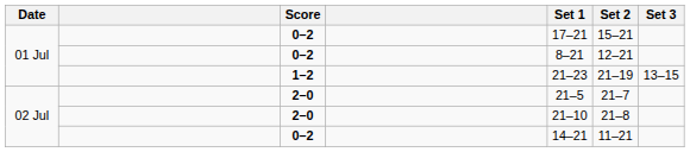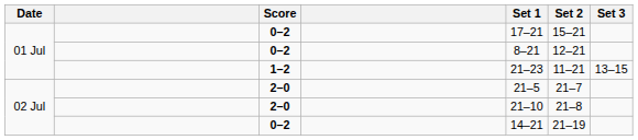 <table class="wikitable" style="text-align: center;">
 <tr>
 <th width="60">Date</th>
 <th align="right" width="270"></th>
 <th width="50">Score</th>
 <th align="left" width="270"></th>
 <th width="50">Set 1</th>
 <th width="50">Set 2</th>
 <th width="50">Set 3</th>
 </tr>
 <tr>
 <td rowspan=3>01 Jul</td>
 <td align=left></td>
 <td align=center><strong>0–2</strong></td>
 <td align=left><strong></strong></td>
 <td>17–21</td>
 <td>15–21</td>
 <td></td>
 </tr>
 <tr>
 <td align=left></td>
 <td align=center><strong>0–2</strong></td>
 <td align=left><strong></strong></td>
 <td>8–21</td>
 <td>12–21</td>
 <td></td>
 </tr>
 <tr>
 <td align=left></td>
 <td align=center><strong>1–2</strong></td>
 <td align=left><strong></strong></td>
 <td>21–23</td>
-<td>21–19</td>
+<td>11–21</td>
 <td>13–15</td>
 </tr>
 <tr>
 <td rowspan=3>02 Jul</td>
 <td align=left><strong></strong></td>
 <td align=center><strong>2–0</strong></td>
 <td align=left></td>
 <td>21–5</td>
 <td>21–7</td>
 <td></td>
 </tr>
 <tr>
 <td align=left><strong></strong></td>
 <td align=center><strong>2–0</strong></td>
 <td align=left></td>
 <td>21–10</td>
 <td>21–8</td>
 <td></td>
 </tr>
 <tr>
 <td align=left></td>
 <td align=center><strong>0–2</strong></td>
 <td align=left><strong></strong></td>
 <td>14–21</td>
-<td>11–21</td>
+<td>21–19</td>
 <td></td>
 </tr>
 </table>
